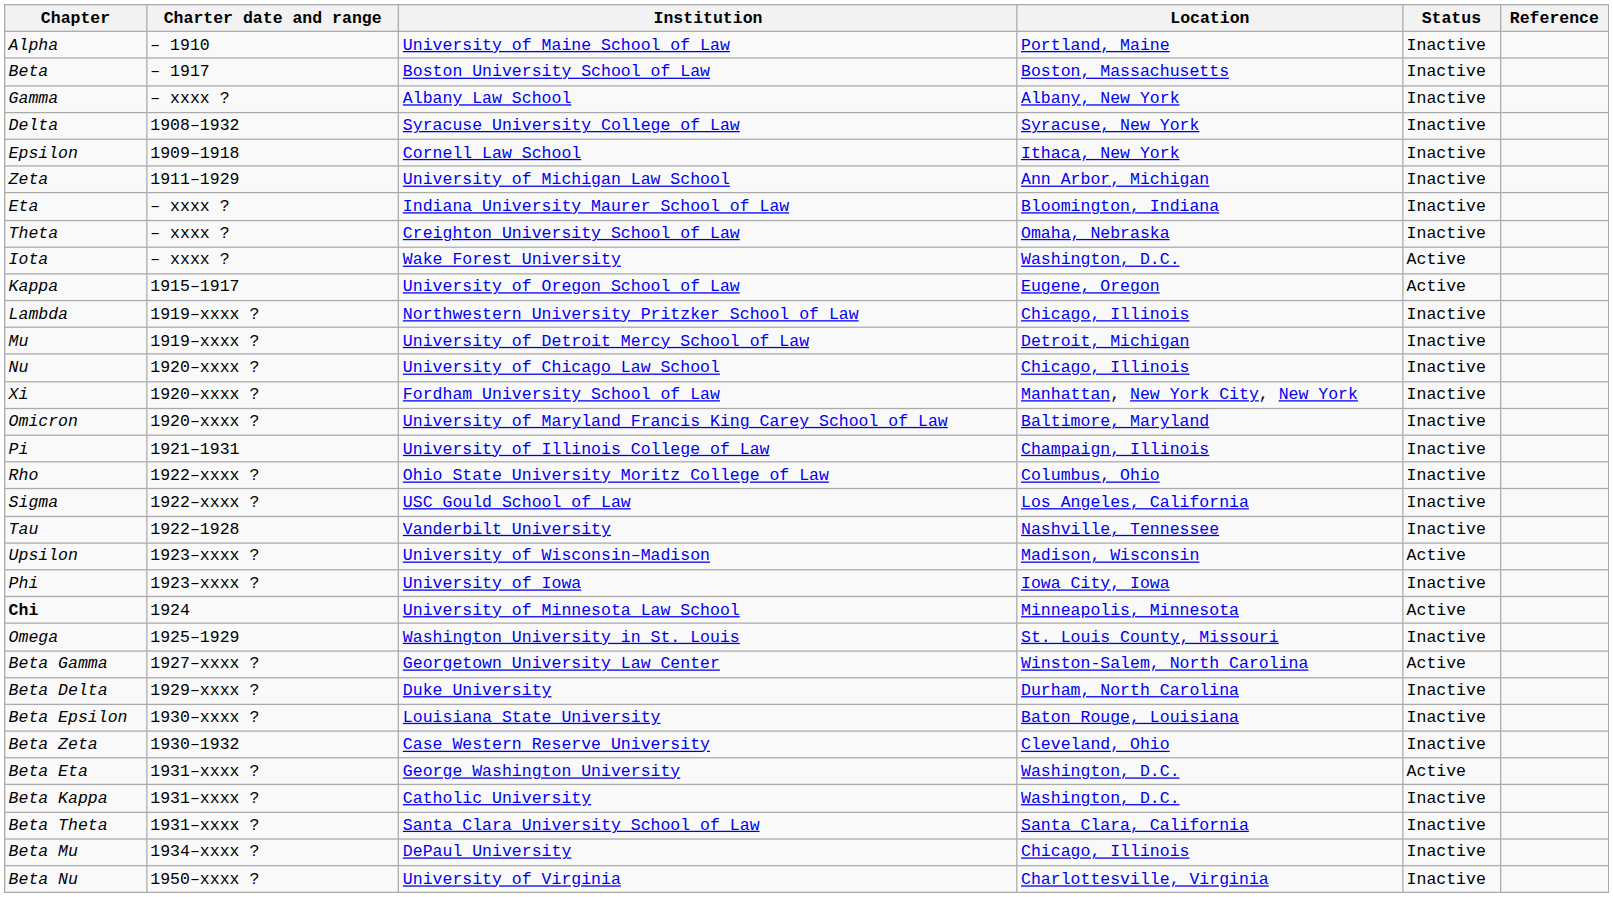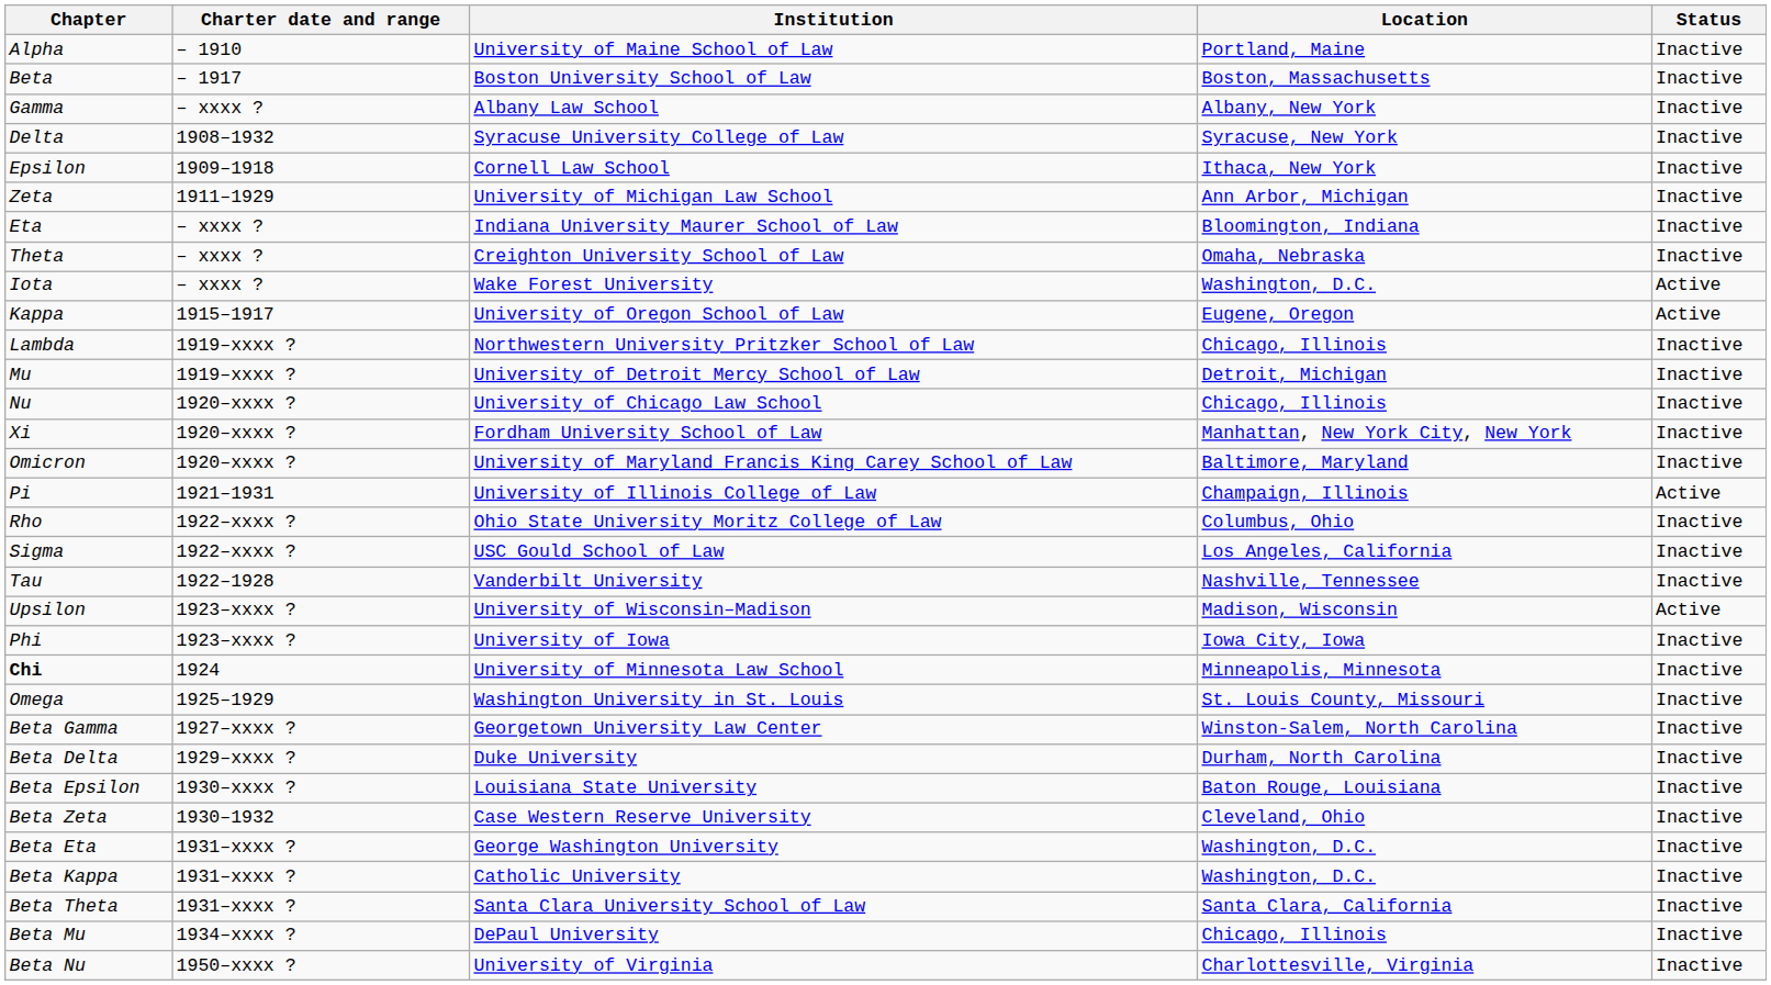 <table class="wikitable sortable" style="width:100%;">
 <tr>
 <th>Chapter</th>
 <th>Charter date and range</th>
 <th>Institution</th>
 <th>Location</th>
 <th>Status</th>
-<th>Reference</th>
 </tr>
 <tr>
 <td><em>Alpha</em></td>
 <td> – 1910</td>
 <td><a href='#'>University of Maine School of Law</a></td>
 <td><a href='#'>Portland, Maine</a></td>
 <td>Inactive</td>
-<td></td>
 </tr>
 <tr>
 <td><em>Beta</em></td>
 <td> – 1917</td>
 <td><a href='#'>Boston University School of Law</a></td>
 <td><a href='#'>Boston, Massachusetts</a></td>
 <td>Inactive</td>
-<td></td>
 </tr>
 <tr>
 <td><em>Gamma</em></td>
 <td> – xxxx ?</td>
 <td><a href='#'>Albany Law School</a></td>
 <td><a href='#'>Albany, New York</a></td>
 <td>Inactive</td>
-<td></td>
 </tr>
 <tr>
 <td><em>Delta</em></td>
 <td>1908–1932</td>
 <td><a href='#'>Syracuse University College of Law</a></td>
 <td><a href='#'>Syracuse, New York</a></td>
 <td>Inactive</td>
-<td></td>
 </tr>
 <tr>
 <td><em>Epsilon</em></td>
 <td>1909–1918</td>
 <td><a href='#'>Cornell Law School</a></td>
 <td><a href='#'>Ithaca, New York</a></td>
 <td>Inactive</td>
-<td></td>
 </tr>
 <tr>
 <td><em>Zeta</em></td>
 <td>1911–1929</td>
 <td><a href='#'>University of Michigan Law School</a></td>
 <td><a href='#'>Ann Arbor, Michigan</a></td>
 <td>Inactive</td>
-<td></td>
 </tr>
 <tr>
 <td><em>Eta</em></td>
 <td> – xxxx ?</td>
 <td><a href='#'>Indiana University Maurer School of Law</a></td>
 <td><a href='#'>Bloomington, Indiana</a></td>
 <td>Inactive</td>
-<td></td>
 </tr>
 <tr>
 <td><em>Theta</em></td>
 <td> – xxxx ?</td>
 <td><a href='#'>Creighton University School of Law</a></td>
 <td><a href='#'>Omaha, Nebraska</a></td>
 <td>Inactive</td>
-<td></td>
 </tr>
 <tr>
 <td><em>Iota</em></td>
 <td> – xxxx ?</td>
 <td><a href='#'>Wake Forest University</a></td>
 <td><a href='#'>Washington, D.C.</a></td>
 <td>Active</td>
-<td></td>
 </tr>
 <tr>
 <td><em>Kappa</em></td>
 <td>1915–1917</td>
 <td><a href='#'>University of Oregon School of Law</a></td>
 <td><a href='#'>Eugene, Oregon</a></td>
 <td>Active</td>
-<td></td>
 </tr>
 <tr>
 <td><em>Lambda</em></td>
 <td>1919–xxxx ?</td>
 <td><a href='#'>Northwestern University Pritzker School of Law</a></td>
 <td><a href='#'>Chicago, Illinois</a></td>
 <td>Inactive</td>
-<td></td>
 </tr>
 <tr>
 <td><em>Mu</em></td>
 <td>1919–xxxx ?</td>
 <td><a href='#'>University of Detroit Mercy School of Law</a></td>
 <td><a href='#'>Detroit, Michigan</a></td>
 <td>Inactive</td>
-<td></td>
 </tr>
 <tr>
 <td><em>Nu</em></td>
 <td>1920–xxxx ?</td>
 <td><a href='#'>University of Chicago Law School</a></td>
 <td><a href='#'>Chicago, Illinois</a></td>
 <td>Inactive</td>
-<td></td>
 </tr>
 <tr>
 <td><em>Xi</em></td>
 <td>1920–xxxx ?</td>
 <td><a href='#'>Fordham University School of Law</a></td>
 <td><a href='#'>Manhattan</a>, <a href='#'>New York City</a>, <a href='#'>New York</a></td>
 <td>Inactive</td>
-<td></td>
 </tr>
 <tr>
 <td><em>Omicron</em></td>
 <td>1920–xxxx ?</td>
 <td><a href='#'>University of Maryland Francis King Carey School of Law</a></td>
 <td><a href='#'>Baltimore, Maryland</a></td>
 <td>Inactive</td>
-<td></td>
 </tr>
 <tr>
 <td><em>Pi</em></td>
 <td>1921–1931</td>
 <td><a href='#'>University of Illinois College of Law</a></td>
 <td><a href='#'>Champaign, Illinois</a></td>
-<td>Inactive</td>
-<td></td>
+<td>Active</td>
 </tr>
 <tr>
 <td><em>Rho</em></td>
 <td>1922–xxxx ?</td>
 <td><a href='#'>Ohio State University Moritz College of Law</a></td>
 <td><a href='#'>Columbus, Ohio</a></td>
 <td>Inactive</td>
-<td></td>
 </tr>
 <tr>
 <td><em>Sigma</em></td>
 <td>1922–xxxx ?</td>
 <td><a href='#'>USC Gould School of Law</a></td>
 <td><a href='#'>Los Angeles, California</a></td>
 <td>Inactive</td>
-<td></td>
 </tr>
 <tr>
 <td><em>Tau</em></td>
 <td>1922–1928</td>
 <td><a href='#'>Vanderbilt University</a></td>
 <td><a href='#'>Nashville, Tennessee</a></td>
 <td>Inactive</td>
-<td></td>
 </tr>
 <tr>
 <td><em>Upsilon</em></td>
 <td>1923–xxxx ?</td>
 <td><a href='#'>University of Wisconsin–Madison</a></td>
 <td><a href='#'>Madison, Wisconsin</a></td>
 <td>Active</td>
-<td></td>
 </tr>
 <tr>
 <td><em>Phi</em></td>
 <td>1923–xxxx ?</td>
 <td><a href='#'>University of Iowa</a></td>
 <td><a href='#'>Iowa City, Iowa</a></td>
 <td>Inactive</td>
-<td></td>
 </tr>
 <tr>
 <td><strong>Chi</strong></td>
 <td>1924</td>
 <td><a href='#'>University of Minnesota Law School</a></td>
 <td><a href='#'>Minneapolis, Minnesota</a></td>
-<td>Active</td>
-<td></td>
+<td>Inactive</td>
 </tr>
 <tr>
 <td><em>Omega</em></td>
 <td>1925–1929</td>
 <td><a href='#'>Washington University in St. Louis</a></td>
 <td><a href='#'>St. Louis County, Missouri</a></td>
 <td>Inactive</td>
-<td></td>
 </tr>
 <tr>
 <td><em>Beta Gamma</em></td>
 <td>1927–xxxx ?</td>
 <td><a href='#'>Georgetown University Law Center</a></td>
 <td><a href='#'>Winston-Salem, North Carolina</a></td>
-<td>Active</td>
-<td></td>
+<td>Inactive</td>
 </tr>
 <tr>
 <td><em>Beta Delta</em></td>
 <td>1929–xxxx ?</td>
 <td><a href='#'>Duke University</a></td>
 <td><a href='#'>Durham, North Carolina</a></td>
 <td>Inactive</td>
-<td></td>
 </tr>
 <tr>
 <td><em>Beta Epsilon</em></td>
 <td>1930–xxxx ?</td>
 <td><a href='#'>Louisiana State University</a></td>
 <td><a href='#'>Baton Rouge, Louisiana</a></td>
 <td>Inactive</td>
-<td></td>
 </tr>
 <tr>
 <td><em>Beta Zeta</em></td>
 <td>1930–1932</td>
 <td><a href='#'>Case Western Reserve University</a></td>
 <td><a href='#'>Cleveland, Ohio</a></td>
 <td>Inactive</td>
-<td></td>
 </tr>
 <tr>
 <td><em>Beta Eta</em></td>
 <td>1931–xxxx ?</td>
 <td><a href='#'>George Washington University</a></td>
 <td><a href='#'>Washington, D.C.</a></td>
-<td>Active</td>
-<td></td>
+<td>Inactive</td>
 </tr>
 <tr>
 <td><em>Beta Kappa</em></td>
 <td>1931–xxxx ?</td>
 <td><a href='#'>Catholic University</a></td>
 <td><a href='#'>Washington, D.C.</a></td>
 <td>Inactive</td>
-<td></td>
 </tr>
 <tr>
 <td><em>Beta Theta</em></td>
 <td>1931–xxxx ?</td>
 <td><a href='#'>Santa Clara University School of Law</a></td>
 <td><a href='#'>Santa Clara, California</a></td>
 <td>Inactive</td>
-<td></td>
 </tr>
 <tr>
 <td><em>Beta Mu</em></td>
 <td>1934–xxxx ?</td>
 <td><a href='#'>DePaul University</a></td>
 <td><a href='#'>Chicago, Illinois</a></td>
 <td>Inactive</td>
-<td></td>
 </tr>
 <tr>
 <td><em>Beta Nu</em></td>
 <td>1950–xxxx ?</td>
 <td><a href='#'>University of Virginia</a></td>
 <td><a href='#'>Charlottesville, Virginia</a></td>
 <td>Inactive</td>
-<td></td>
 </tr>
 </table>
